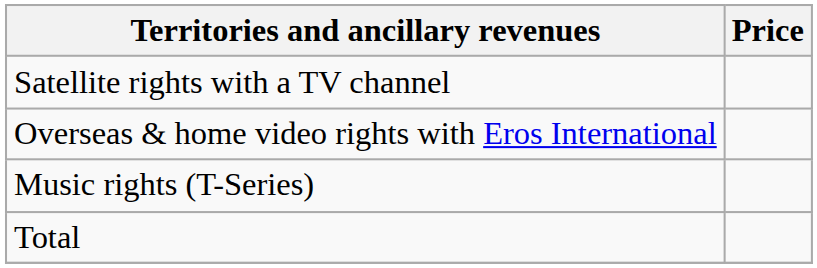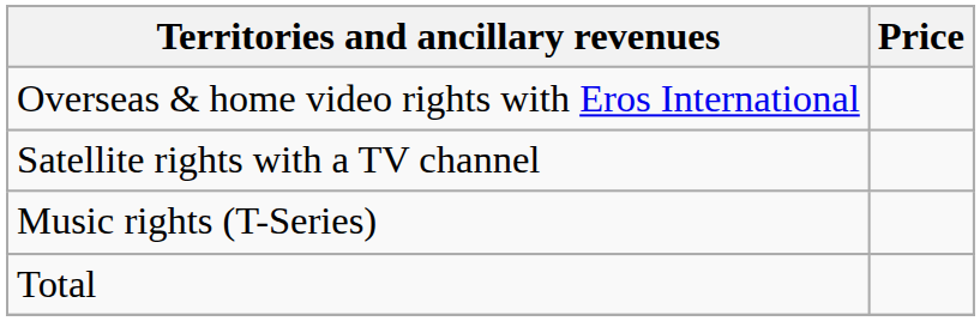 <table class="wikitable sortable"  style="margin:auto; margin:auto;">
 <tr>
 <th>Territories and ancillary revenues</th>
 <th>Price</th>
 </tr>
 <tr>
-<td>Satellite rights with a TV channel</td>
+<td>Overseas & home video rights with <a href='#'>Eros International</a></td>
 <td></td>
 </tr>
 <tr>
-<td>Overseas & home video rights with <a href='#'>Eros International</a></td>
+<td>Satellite rights with a TV channel</td>
 <td></td>
 </tr>
 <tr>
 <td>Music rights (T-Series)</td>
 <td></td>
 </tr>
 <tr>
 <td>Total</td>
 <td></td>
 </tr>
 <tr>
 </tr>
 </table>
